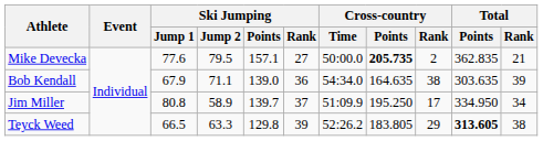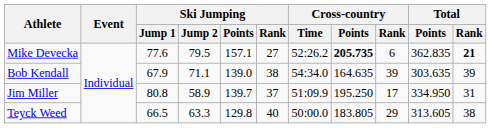 <table class=wikitable style=font-size:90%;text-align:center>
 <tr>
 <th rowspan=2>Athlete</th>
 <th rowspan=2>Event</th>
 <th colspan=4>Ski Jumping</th>
 <th colspan=3>Cross-country</th>
 <th colspan=2>Total</th>
 </tr>
 <tr style=font-size:95%>
 <th>Jump 1</th>
 <th>Jump 2</th>
 <th>Points</th>
 <th>Rank</th>
 <th>Time</th>
 <th>Points</th>
 <th>Rank</th>
 <th>Points</th>
 <th>Rank</th>
 </tr>
 <tr>
 <td align=left><a href='#'>Mike Devecka</a></td>
 <td align=left rowspan=4><a href='#'>Individual</a></td>
 <td>77.6</td>
 <td>79.5</td>
 <td>157.1</td>
 <td>27</td>
-<td>50:00.0</td>
+<td>52:26.2</td>
 <td><strong>205.735</strong></td>
-<td>2</td>
+<td>6</td>
 <td>362.835</td>
-<td>21</td>
+<td><strong>21</strong></td>
 </tr>
 <tr>
 <td align=left><a href='#'>Bob Kendall</a></td>
 <td>67.9</td>
 <td>71.1</td>
 <td>139.0</td>
-<td>36</td>
+<td>38</td>
 <td>54:34.0</td>
 <td>164.635</td>
-<td>38</td>
+<td>39</td>
 <td>303.635</td>
 <td>39</td>
 </tr>
 <tr>
 <td align=left><a href='#'>Jim Miller</a></td>
 <td>80.8</td>
 <td>58.9</td>
 <td>139.7</td>
 <td>37</td>
 <td>51:09.9</td>
 <td>195.250</td>
 <td>17</td>
 <td>334.950</td>
-<td>34</td>
+<td>31</td>
 </tr>
 <tr>
 <td align=left><a href='#'>Teyck Weed</a></td>
 <td>66.5</td>
 <td>63.3</td>
 <td>129.8</td>
-<td>39</td>
-<td>52:26.2</td>
+<td>40</td>
+<td>50:00.0</td>
 <td>183.805</td>
 <td>29</td>
-<td><strong>313.605</strong></td>
+<td>313.605</td>
 <td>38</td>
 </tr>
 </table>
